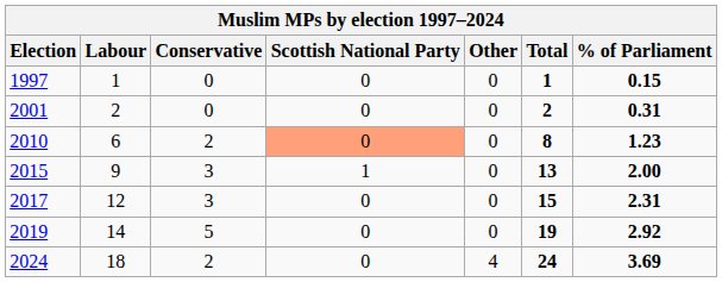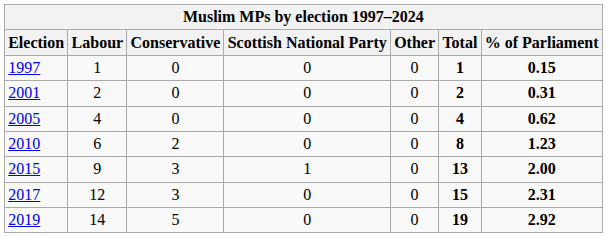 <table class="wikitable" style="vertical-align:top">
 <tr>
 <th colspan="7">Muslim MPs by election 1997–2024</th>
 </tr>
 <tr>
 <th>Election</th>
 <th colspan=1 style="text-align:center">Labour</th>
 <th>Conservative</th>
 <th>Scottish National Party</th>
 <th>Other</th>
 <th>Total</th>
 <th>% of Parliament</th>
 </tr>
 <tr style="text-align:center">
 </tr>
 <tr style="text-align:center">
 <td align=left><a href='#'>1997</a></td>
 <td>1</td>
 <td>0</td>
 <td>0</td>
 <td>0</td>
 <td><strong>1</strong></td>
 <td style="text-align:center"><strong>0.15</strong></td>
 </tr>
 <tr style="text-align:center">
 <td align=left><a href='#'>2001</a></td>
 <td>2</td>
 <td>0</td>
 <td>0</td>
 <td>0</td>
 <td><strong>2</strong></td>
 <td style="text-align:center"><strong>0.31</strong></td>
 </tr>
 <tr style="text-align:center">
+<td align=left><a href='#'>2005</a></td>
+<td>4</td>
+<td>0</td>
+<td>0</td>
+<td>0</td>
+<td><strong>4</strong></td>
+<td style="text-align:center"><strong>0.62</strong></td>
+</tr>
+<tr style="text-align:center">
 <td align=left><a href='#'>2010</a></td>
 <td>6</td>
 <td>2</td>
-<td style="background: lightsalmon;">0</td>
+<td>0</td>
 <td>0</td>
 <td><strong>8</strong></td>
 <td style="text-align:center"><strong>1.23</strong></td>
 </tr>
 <tr style="text-align:center">
 <td align=left><a href='#'>2015</a></td>
 <td>9</td>
 <td>3</td>
 <td>1</td>
 <td>0</td>
 <td><strong>13</strong></td>
 <td style="text-align:center"><strong>2.00</strong></td>
 </tr>
 <tr style="text-align:center">
 <td align=left><a href='#'>2017</a></td>
 <td>12</td>
 <td>3</td>
 <td>0</td>
 <td>0</td>
 <td><strong>15</strong></td>
 <td style="text-align:center"><strong>2.31</strong></td>
 </tr>
 <tr style="text-align:center">
 <td align=left><a href='#'>2019</a></td>
 <td>14</td>
 <td>5</td>
 <td>0</td>
 <td>0</td>
 <td><strong>19</strong></td>
 <td style="text-align:center"><strong>2.92</strong></td>
 </tr>
 <tr style="text-align:center">
-<td align=left><a href='#'>2024</a></td>
-<td>18</td>
-<td>2</td>
-<td>0</td>
-<td>4</td>
-<td><strong>24</strong></td>
-<td style="text-align:center"><strong>3.69</strong></td>
-</tr>
-<tr style="text-align:center">
 </tr>
 </table>
